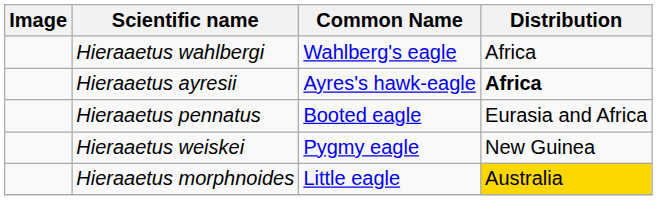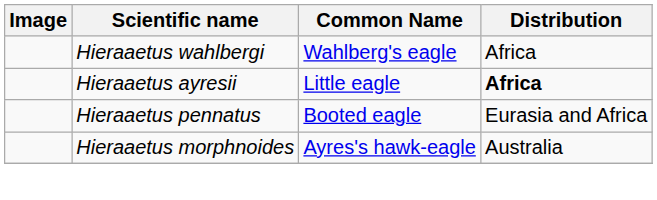 <table class="wikitable">
 <tr>
 <th>Image</th>
 <th>Scientific name</th>
 <th>Common Name</th>
 <th>Distribution</th>
 </tr>
 <tr>
 <td></td>
 <td><em>Hieraaetus wahlbergi</em></td>
 <td><a href='#'>Wahlberg's eagle</a></td>
 <td>Africa</td>
 </tr>
 <tr>
 <td></td>
 <td><em>Hieraaetus ayresii</em></td>
-<td><a href='#'>Ayres's hawk-eagle</a></td>
+<td><a href='#'>Little eagle</a></td>
 <td><strong>Africa</strong></td>
 </tr>
 <tr>
 <td></td>
 <td><em>Hieraaetus pennatus</em></td>
 <td><a href='#'>Booted eagle</a></td>
 <td>Eurasia and Africa</td>
 </tr>
 <tr>
 <td></td>
-<td><em>Hieraaetus weiskei</em></td>
-<td><a href='#'>Pygmy eagle</a></td>
-<td>New Guinea</td>
-</tr>
-<tr>
-<td></td>
 <td><em>Hieraaetus morphnoides</em></td>
-<td><a href='#'>Little eagle</a></td>
-<td style="background: gold;">Australia</td>
+<td><a href='#'>Ayres's hawk-eagle</a></td>
+<td>Australia</td>
 </tr>
 <tr>
 </tr>
 </table>
